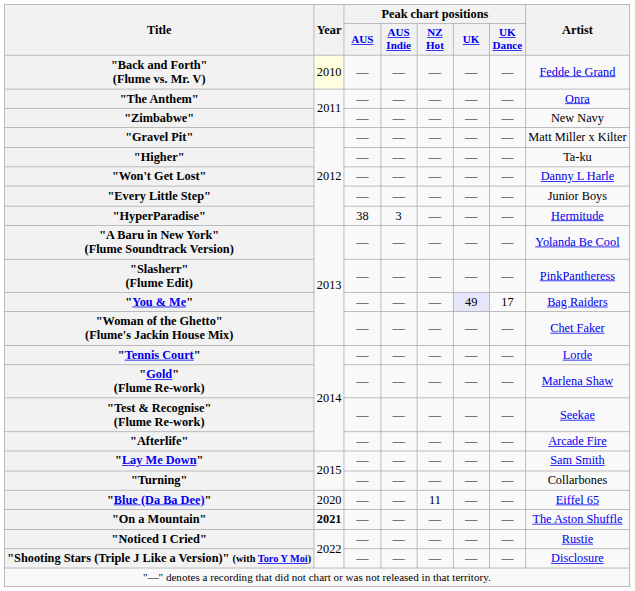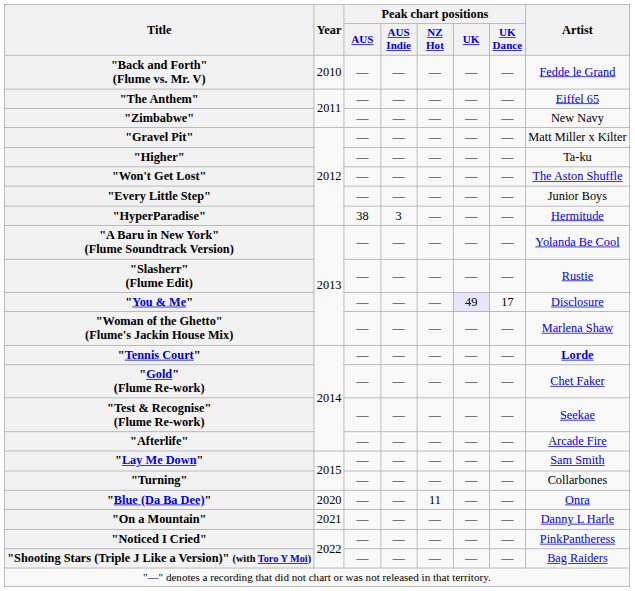 <table class="wikitable plainrowheaders" style="text-align:center;">
 <tr>
 <th scope="col" rowspan="2">Title</th>
 <th scope="col" rowspan="2">Year</th>
 <th scope="col" colspan="5">Peak chart positions</th>
 <th scope="col" rowspan="2">Artist</th>
 </tr>
 <tr>
 <th scope="col" style="width:2.8em;font-size:90%;"><a href='#'>AUS</a><br></th>
 <th scope="col" style="width:2.8em;font-size:90%;"><a href='#'>AUS<br>Indie</a><br></th>
 <th scope="col" style="width:2.8em;font-size:90%;"><a href='#'>NZ<br>Hot</a><br></th>
 <th scope="col" style="width:2.8em;font-size:90%;"><a href='#'>UK</a><br></th>
 <th scope="col" style="width:2.8em;font-size:90%;"><a href='#'>UK<br>Dance</a><br></th>
 </tr>
 <tr>
 <th scope="row">"Back and Forth"<br><span>(Flume vs. Mr. V)</span></th>
-<td style="background: lightyellow;">2010</td>
+<td>2010</td>
 <td>—</td>
 <td>—</td>
 <td>—</td>
 <td>—</td>
 <td>—</td>
 <td><a href='#'>Fedde le Grand</a></td>
 </tr>
 <tr>
 <th scope="row">"The Anthem"</th>
 <td rowspan="2">2011</td>
 <td>—</td>
 <td>—</td>
 <td>—</td>
 <td>—</td>
 <td>—</td>
-<td><a href='#'>Onra</a></td>
+<td><a href='#'>Eiffel 65</a></td>
 </tr>
 <tr>
 <th scope="row">"Zimbabwe"</th>
 <td>—</td>
 <td>—</td>
 <td>—</td>
 <td>—</td>
 <td>—</td>
 <td>New Navy</td>
 </tr>
 <tr>
 <th scope="row">"Gravel Pit"</th>
 <td rowspan="5">2012</td>
 <td>—</td>
 <td>—</td>
 <td>—</td>
 <td>—</td>
 <td>—</td>
 <td>Matt Miller x Kilter</td>
 </tr>
 <tr>
 <th scope="row">"Higher"</th>
 <td>—</td>
 <td>—</td>
 <td>—</td>
 <td>—</td>
 <td>—</td>
 <td>Ta-ku</td>
 </tr>
 <tr>
 <th scope="row">"Won't Get Lost"</th>
 <td>—</td>
 <td>—</td>
 <td>—</td>
 <td>—</td>
 <td>—</td>
-<td><a href='#'>Danny L Harle</a></td>
+<td><a href='#'>The Aston Shuffle</a></td>
 </tr>
 <tr>
 <th scope="row">"Every Little Step"</th>
 <td>—</td>
 <td>—</td>
 <td>—</td>
 <td>—</td>
 <td>—</td>
 <td>Junior Boys</td>
 </tr>
 <tr>
 <th scope="row">"HyperParadise"</th>
 <td>38</td>
 <td>3</td>
 <td>—</td>
 <td>—</td>
 <td>—</td>
 <td><a href='#'>Hermitude</a></td>
 </tr>
 <tr>
 <th scope="row">"A Baru in New York"<br><span>(Flume Soundtrack Version)</span></th>
 <td rowspan="4">2013</td>
 <td>—</td>
 <td>—</td>
 <td>—</td>
 <td>—</td>
 <td>—</td>
 <td><a href='#'>Yolanda Be Cool</a></td>
 </tr>
 <tr>
 <th scope="row">"Slasherr"<br><span>(Flume Edit)</span></th>
 <td>—</td>
 <td>—</td>
 <td>—</td>
 <td>—</td>
 <td>—</td>
-<td><a href='#'>PinkPantheress</a></td>
+<td><a href='#'>Rustie</a></td>
 </tr>
 <tr>
 <th scope="row">"<a href='#'>You & Me</a>"</th>
 <td>—</td>
 <td>—</td>
 <td>—</td>
 <td style="background: lavender;">49</td>
 <td>17</td>
-<td><a href='#'>Bag Raiders</a></td>
+<td><a href='#'>Disclosure</a></td>
 </tr>
 <tr>
 <th scope="row">"Woman of the Ghetto"<br><span>(Flume's Jackin House Mix)</span></th>
 <td>—</td>
 <td>—</td>
 <td>—</td>
 <td>—</td>
 <td>—</td>
-<td><a href='#'>Chet Faker</a></td>
+<td><a href='#'>Marlena Shaw</a></td>
 </tr>
 <tr>
 <th scope="row">"<a href='#'>Tennis Court</a>"</th>
 <td rowspan="4">2014</td>
 <td>—</td>
 <td>—</td>
 <td>—</td>
 <td>—</td>
 <td>—</td>
-<td><a href='#'>Lorde</a></td>
+<td><strong><a href='#'>Lorde</a></strong></td>
 </tr>
 <tr>
 <th scope="row">"<a href='#'>Gold</a>"<br><span>(Flume Re-work)</span></th>
 <td>—</td>
 <td>—</td>
 <td>—</td>
 <td>—</td>
 <td>—</td>
-<td><a href='#'>Marlena Shaw</a></td>
+<td><a href='#'>Chet Faker</a></td>
 </tr>
 <tr>
 <th scope="row">"Test & Recognise"<br><span>(Flume Re-work)</span></th>
 <td>—</td>
 <td>—</td>
 <td>—</td>
 <td>—</td>
 <td>—</td>
 <td><a href='#'>Seekae</a></td>
 </tr>
 <tr>
 <th scope="row">"Afterlife"</th>
 <td>—</td>
 <td>—</td>
 <td>—</td>
 <td>—</td>
 <td>—</td>
 <td><a href='#'>Arcade Fire</a></td>
 </tr>
 <tr>
 <th scope="row">"<a href='#'>Lay Me Down</a>"</th>
 <td rowspan="2">2015</td>
 <td>—</td>
 <td>—</td>
 <td>—</td>
 <td>—</td>
 <td>—</td>
 <td><a href='#'>Sam Smith</a></td>
 </tr>
 <tr>
 <th scope="row">"Turning"</th>
 <td>—</td>
 <td>—</td>
 <td>—</td>
 <td>—</td>
 <td>—</td>
 <td>Collarbones</td>
 </tr>
 <tr>
 <th scope="row">"<a href='#'>Blue (Da Ba Dee)</a>"</th>
 <td>2020</td>
 <td>—</td>
 <td>—</td>
 <td>11</td>
 <td>—</td>
 <td>—</td>
-<td><a href='#'>Eiffel 65</a></td>
+<td><a href='#'>Onra</a></td>
 </tr>
 <tr>
 <th scope="row">"On a Mountain"</th>
-<td><strong>2021</strong></td>
+<td>2021</td>
 <td>—</td>
 <td>—</td>
 <td>—</td>
 <td>—</td>
 <td>—</td>
-<td><a href='#'>The Aston Shuffle</a></td>
+<td><a href='#'>Danny L Harle</a></td>
 </tr>
 <tr>
 <th scope="row">"Noticed I Cried"</th>
 <td rowspan="2">2022</td>
 <td>—</td>
 <td>—</td>
 <td>—</td>
 <td>—</td>
 <td>—</td>
-<td><a href='#'>Rustie</a></td>
+<td><a href='#'>PinkPantheress</a></td>
 </tr>
 <tr>
 <th scope="row">"Shooting Stars (Triple J Like a Version)" <small>(with <a href='#'>Toro Y Moi</a>)</small></th>
 <td>—</td>
 <td>—</td>
 <td>—</td>
 <td>—</td>
 <td>—</td>
-<td><a href='#'>Disclosure</a></td>
+<td><a href='#'>Bag Raiders</a></td>
 </tr>
 <tr>
 <td colspan="8" style="font-size:90%">"—" denotes a recording that did not chart or was not released in that territory.</td>
 </tr>
 </table>
